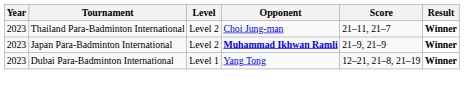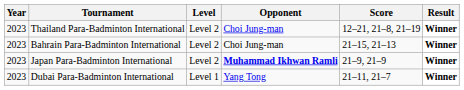 <table class="sortable wikitable" style="font-size: 90%;">
 <tr>
 <th>Year</th>
 <th>Tournament</th>
 <th>Level</th>
 <th>Opponent</th>
 <th>Score</th>
 <th>Result</th>
 </tr>
 <tr>
 <td align="center">2023</td>
 <td align="left">Thailand Para-Badminton International</td>
 <td align="left">Level 2</td>
 <td align="left"> <a href='#'>Choi Jung-man</a></td>
-<td align="left">21–11, 21–7</td>
+<td align="left">12–21, 21–8, 21–19</td>
+<td style="text-align:left; background:white"> <strong>Winner</strong></td>
+</tr>
+<tr>
+<td align="center">2023</td>
+<td align="left">Bahrain Para-Badminton International</td>
+<td align="left">Level 2</td>
+<td align="left"> Choi Jung-man</td>
+<td align="left">21–15, 21–13</td>
 <td style="text-align:left; background:white"> <strong>Winner</strong></td>
 </tr>
 <tr>
 <td align="center">2023</td>
 <td align="left">Japan Para-Badminton International</td>
 <td align="left">Level 2</td>
 <td align="left"><strong> <a href='#'>Muhammad Ikhwan Ramli</a></strong></td>
 <td align="left">21–9, 21–9</td>
 <td style="text-align:left; background:white"> <strong>Winner</strong></td>
 </tr>
 <tr>
 <td align="center">2023</td>
 <td align="left">Dubai Para-Badminton International</td>
 <td align="left">Level 1</td>
 <td align="left"> <a href='#'>Yang Tong</a></td>
-<td align="left">12–21, 21–8, 21–19</td>
+<td align="left">21–11, 21–7</td>
 <td style="text-align:left; background:white"> <strong>Winner</strong></td>
 </tr>
 </table>
